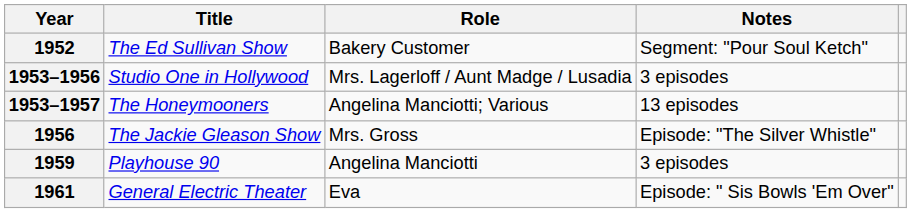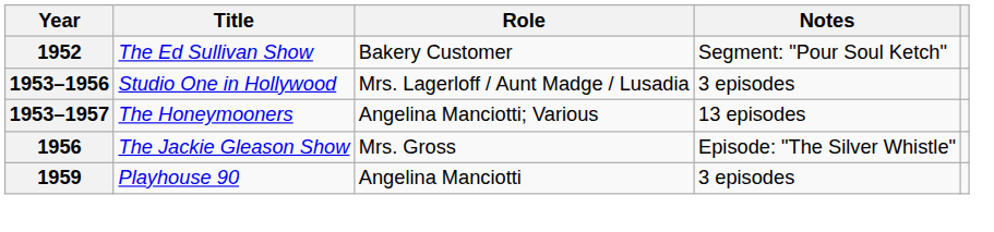 <table class="wikitable plainrowheaders sortable" style="margin-right: 0;">
 <tr>
 <th scope="col">Year</th>
 <th scope="col">Title</th>
 <th scope="col">Role</th>
 <th scope="col" class="unsortable">Notes</th>
 <th scope="col" class="unsortable"></th>
 </tr>
 <tr>
 <th scope="row">1952</th>
 <td><em><a href='#'>The Ed Sullivan Show</a></em></td>
 <td>Bakery Customer</td>
 <td>Segment: "Pour Soul Ketch"</td>
 <td style="text-align:center;"></td>
 </tr>
 <tr>
 <th scope="row">1953–1956</th>
 <td><em><a href='#'>Studio One in Hollywood</a></em></td>
 <td>Mrs. Lagerloff / Aunt Madge / Lusadia</td>
 <td>3 episodes</td>
 <td style="text-align:center;"></td>
 </tr>
 <tr>
 <th scope="row">1953–1957</th>
 <td><em><a href='#'>The Honeymooners</a></em></td>
 <td>Angelina Manciotti; Various</td>
 <td>13 episodes</td>
 <td style="text-align:center;"></td>
 </tr>
 <tr>
 <th scope="row">1956</th>
 <td><em><a href='#'>The Jackie Gleason Show</a></em></td>
 <td>Mrs. Gross</td>
 <td>Episode: "The Silver Whistle"</td>
 <td style="text-align:center;"></td>
 </tr>
 <tr>
 <th scope="row">1959</th>
 <td><em><a href='#'>Playhouse 90</a></em></td>
 <td>Angelina Manciotti</td>
 <td>3 episodes</td>
 <td style="text-align:center;"></td>
 </tr>
-<tr>
-<th scope="row">1961</th>
-<td><em><a href='#'>General Electric Theater</a></em></td>
-<td>Eva</td>
-<td>Episode: " Sis Bowls 'Em Over"</td>
-<td style="text-align:center;"></td>
-</tr>
 </table>
